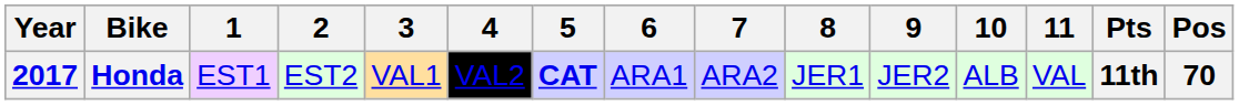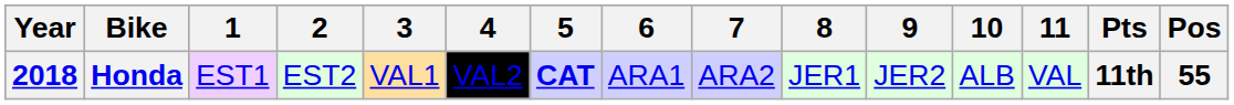 <table class="wikitable" style="text-align:center;">
 <tr>
 <th>Year</th>
 <th>Bike</th>
 <th>1</th>
 <th>2</th>
 <th>3</th>
 <th>4</th>
 <th>5</th>
 <th>6</th>
 <th>7</th>
 <th>8</th>
 <th>9</th>
 <th>10</th>
 <th>11</th>
 <th>Pts</th>
 <th>Pos</th>
 </tr>
 <tr>
-<th><a href='#'>2017</a></th>
+<th><a href='#'>2018</a></th>
 <th><a href='#'>Honda</a></th>
 <td style="background:#EFCFFF;"><a href='#'>EST1</a><br></td>
 <td style="background:#DFFFDF;"><a href='#'>EST2</a><br></td>
 <td style="background:#FFDF9F;"><a href='#'>VAL1</a><br></td>
 <td style="background:#000000; color:#FFFFFF;"><a href='#'><span>VAL2</span></a><br></td>
 <td style="background:#CFCFFF;"><strong><a href='#'>CAT</a><br></strong></td>
 <td style="background:#CFCFFF;"><a href='#'>ARA1</a><br></td>
 <td style="background:#CFCFFF;"><a href='#'>ARA2</a><br></td>
 <td style="background:#DFFFDF;"><a href='#'>JER1</a><br></td>
 <td style="background:#DFFFDF;"><a href='#'>JER2</a><br></td>
 <td style="background:#DFFFDF;"><a href='#'>ALB</a><br></td>
 <td style="background:#DFFFDF;"><a href='#'>VAL</a><br></td>
 <th>11th</th>
-<th>70</th>
+<th>55</th>
 </tr>
 </table>
